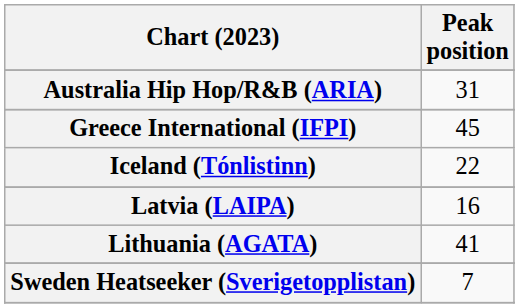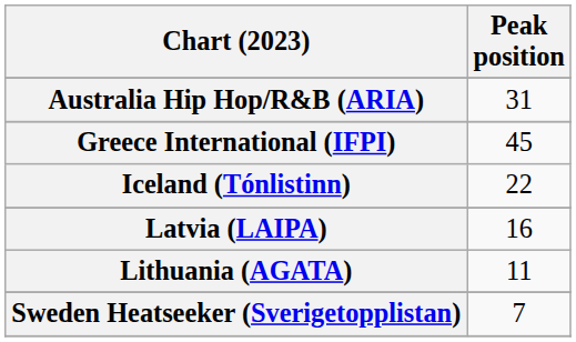 <table class="wikitable sortable plainrowheaders" style="text-align:center">
 <tr>
 <th scope="col">Chart (2023)</th>
 <th scope="col">Peak<br>position</th>
 </tr>
 <tr>
 </tr>
 <tr>
 <th scope="row">Australia Hip Hop/R&B (<a href='#'>ARIA</a>)</th>
 <td>31</td>
 </tr>
 <tr>
 </tr>
 <tr>
 </tr>
 <tr>
 </tr>
 <tr>
 </tr>
 <tr>
 <th scope="row">Greece International (<a href='#'>IFPI</a>)</th>
 <td>45</td>
 </tr>
 <tr>
 <th scope="row">Iceland (<a href='#'>Tónlistinn</a>)</th>
 <td>22</td>
 </tr>
 <tr>
 </tr>
 <tr>
 <th scope="row">Latvia (<a href='#'>LAIPA</a>)</th>
 <td>16</td>
 </tr>
 <tr>
 <th scope="row">Lithuania (<a href='#'>AGATA</a>)</th>
-<td>41</td>
+<td>11</td>
 </tr>
 <tr>
 </tr>
 <tr>
 </tr>
 <tr>
 </tr>
 <tr>
 <th scope="row">Sweden Heatseeker (<a href='#'>Sverigetopplistan</a>)</th>
 <td>7</td>
 </tr>
 <tr>
 </tr>
 <tr>
 </tr>
 <tr>
 </tr>
 </table>
